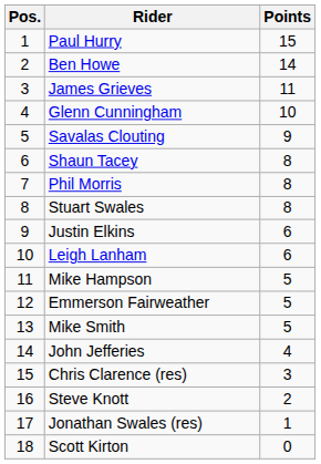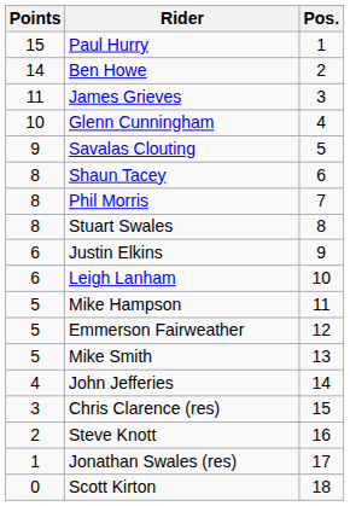 <table class=wikitable style="font-size:93%;">
 <tr>
+<th width=40px>Points</th>
+<th width=200px>Rider</th>
 <th width=25px>Pos.</th>
-<th width=200px>Rider</th>
-<th width=40px>Points</th>
 </tr>
 <tr align=center>
+<td>15</td>
+<td align=left><a href='#'>Paul Hurry</a></td>
 <td>1</td>
-<td align=left><a href='#'>Paul Hurry</a></td>
-<td>15</td>
 </tr>
 <tr align=center>
+<td>14</td>
+<td align=left><a href='#'>Ben Howe</a></td>
 <td>2</td>
-<td align=left><a href='#'>Ben Howe</a></td>
-<td>14</td>
 </tr>
 <tr align=center>
+<td>11</td>
+<td align=left><a href='#'>James Grieves</a></td>
 <td>3</td>
-<td align=left><a href='#'>James Grieves</a></td>
-<td>11</td>
 </tr>
 <tr align=center>
+<td>10</td>
+<td align=left><a href='#'>Glenn Cunningham</a></td>
 <td>4</td>
-<td align=left><a href='#'>Glenn Cunningham</a></td>
-<td>10</td>
 </tr>
 <tr align=center>
+<td>9</td>
+<td align=left><a href='#'>Savalas Clouting</a></td>
 <td>5</td>
-<td align=left><a href='#'>Savalas Clouting</a></td>
-<td>9</td>
 </tr>
 <tr align=center>
+<td>8</td>
+<td align=left><a href='#'>Shaun Tacey</a></td>
 <td>6</td>
-<td align=left><a href='#'>Shaun Tacey</a></td>
-<td>8</td>
 </tr>
 <tr align=center>
+<td>8</td>
+<td align=left><a href='#'>Phil Morris</a></td>
 <td>7</td>
-<td align=left><a href='#'>Phil Morris</a></td>
-<td>8</td>
 </tr>
 <tr align=center>
 <td>8</td>
 <td align=left>Stuart Swales</td>
 <td>8</td>
 </tr>
 <tr align=center>
+<td>6</td>
+<td align=left>Justin Elkins</td>
 <td>9</td>
-<td align=left>Justin Elkins</td>
-<td>6</td>
 </tr>
 <tr align=center>
+<td>6</td>
+<td align=left><a href='#'>Leigh Lanham</a></td>
 <td>10</td>
-<td align=left><a href='#'>Leigh Lanham</a></td>
-<td>6</td>
 </tr>
 <tr align=center>
+<td>5</td>
+<td align=left>Mike Hampson</td>
 <td>11</td>
-<td align=left>Mike Hampson</td>
-<td>5</td>
 </tr>
 <tr align=center>
+<td>5</td>
+<td align=left>Emmerson Fairweather</td>
 <td>12</td>
-<td align=left>Emmerson Fairweather</td>
-<td>5</td>
 </tr>
 <tr align=center>
+<td>5</td>
+<td align=left>Mike Smith</td>
 <td>13</td>
-<td align=left>Mike Smith</td>
-<td>5</td>
 </tr>
 <tr align=center>
+<td>4</td>
+<td align=left>John Jefferies</td>
 <td>14</td>
-<td align=left>John Jefferies</td>
-<td>4</td>
 </tr>
 <tr align=center>
+<td>3</td>
+<td align=left>Chris Clarence (res)</td>
 <td>15</td>
-<td align=left>Chris Clarence (res)</td>
-<td>3</td>
 </tr>
 <tr align=center>
+<td>2</td>
+<td align=left>Steve Knott</td>
 <td>16</td>
-<td align=left>Steve Knott</td>
-<td>2</td>
 </tr>
 <tr align=center>
+<td>1</td>
+<td align=left>Jonathan Swales (res)</td>
 <td>17</td>
-<td align=left>Jonathan Swales (res)</td>
-<td>1</td>
 </tr>
 <tr align=center>
+<td>0</td>
+<td align=left>Scott Kirton</td>
 <td>18</td>
-<td align=left>Scott Kirton</td>
-<td>0</td>
 </tr>
 </table>
